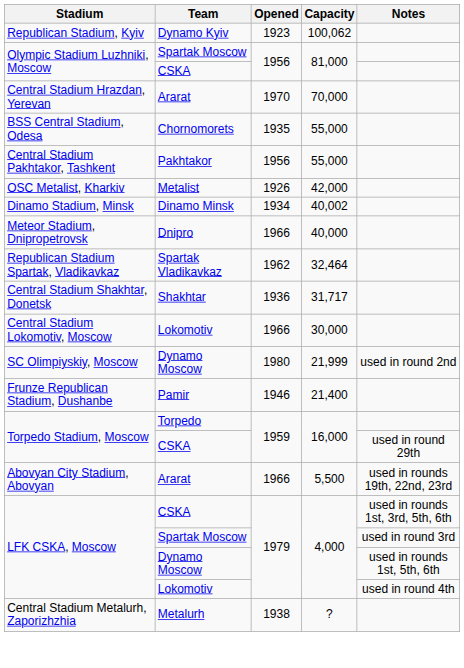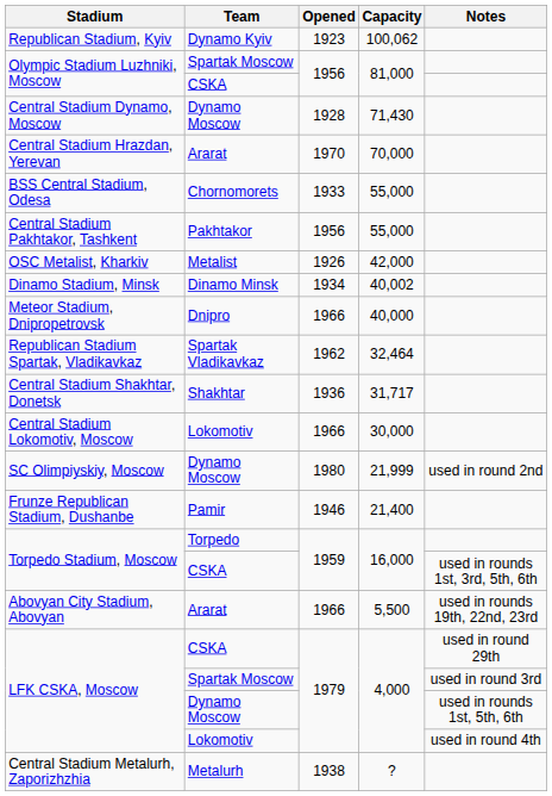 <table class="wikitable" style="text-align:center">
 <tr>
 <th>Stadium</th>
 <th>Team</th>
 <th>Opened</th>
 <th>Capacity</th>
 <th>Notes</th>
 </tr>
 <tr>
 <td align=left><a href='#'>Republican Stadium</a>, <a href='#'>Kyiv</a></td>
 <td align=left><a href='#'>Dynamo Kyiv</a></td>
 <td>1923</td>
 <td>100,062</td>
 <td></td>
 </tr>
 <tr>
 <td align=left rowspan=2><a href='#'>Olympic Stadium Luzhniki</a>, <a href='#'>Moscow</a></td>
 <td align=left><a href='#'>Spartak Moscow</a></td>
 <td rowspan=2>1956</td>
 <td rowspan=2>81,000</td>
 <td></td>
 </tr>
 <tr>
 <td align=left><a href='#'>CSKA</a></td>
 <td></td>
 </tr>
 <tr>
+<td align=left><a href='#'>Central Stadium Dynamo</a>, <a href='#'>Moscow</a></td>
+<td align=left><a href='#'>Dynamo Moscow</a></td>
+<td>1928</td>
+<td>71,430</td>
+<td></td>
+</tr>
+<tr>
 <td align=left><a href='#'>Central Stadium Hrazdan</a>, <a href='#'>Yerevan</a></td>
 <td align=left><a href='#'>Ararat</a></td>
 <td>1970</td>
 <td>70,000</td>
 <td></td>
 </tr>
 <tr>
 <td align=left><a href='#'>BSS Central Stadium</a>, <a href='#'>Odesa</a></td>
 <td align=left><a href='#'>Chornomorets</a></td>
-<td>1935</td>
+<td>1933</td>
 <td>55,000</td>
 <td></td>
 </tr>
 <tr>
 <td align=left><a href='#'>Central Stadium Pakhtakor</a>, <a href='#'>Tashkent</a></td>
 <td align=left><a href='#'>Pakhtakor</a></td>
 <td>1956</td>
 <td>55,000</td>
 <td></td>
 </tr>
 <tr>
 <td align=left><a href='#'>OSC Metalist</a>, <a href='#'>Kharkiv</a></td>
 <td align=left><a href='#'>Metalist</a></td>
 <td>1926</td>
 <td>42,000</td>
 <td></td>
 </tr>
 <tr>
 <td align=left><a href='#'>Dinamo Stadium</a>, <a href='#'>Minsk</a></td>
 <td align=left><a href='#'>Dinamo Minsk</a></td>
 <td>1934</td>
 <td>40,002</td>
 <td></td>
 </tr>
 <tr>
 <td align=left><a href='#'>Meteor Stadium</a>, <a href='#'>Dnipropetrovsk</a></td>
 <td align=left><a href='#'>Dnipro</a></td>
 <td>1966</td>
 <td>40,000</td>
 <td></td>
 </tr>
 <tr>
 <td align=left><a href='#'>Republican Stadium Spartak</a>, <a href='#'>Vladikavkaz</a></td>
 <td align=left><a href='#'>Spartak Vladikavkaz</a></td>
 <td>1962</td>
 <td>32,464</td>
 <td></td>
 </tr>
 <tr>
 <td align=left><a href='#'>Central Stadium Shakhtar</a>, <a href='#'>Donetsk</a></td>
 <td align=left><a href='#'>Shakhtar</a></td>
 <td>1936</td>
 <td>31,717</td>
 <td></td>
 </tr>
 <tr>
 <td align=left><a href='#'>Central Stadium Lokomotiv</a>, <a href='#'>Moscow</a></td>
 <td align=left><a href='#'>Lokomotiv</a></td>
 <td>1966</td>
 <td>30,000</td>
 <td></td>
 </tr>
 <tr>
 <td align=left><a href='#'>SC Olimpiyskiy</a>, <a href='#'>Moscow</a></td>
 <td align=left><a href='#'>Dynamo Moscow</a></td>
 <td>1980</td>
 <td>21,999</td>
 <td>used in round 2nd</td>
 </tr>
 <tr>
 <td align=left><a href='#'>Frunze Republican Stadium</a>, <a href='#'>Dushanbe</a></td>
 <td align=left><a href='#'>Pamir</a></td>
 <td>1946</td>
 <td>21,400</td>
 <td></td>
 </tr>
 <tr>
 <td align=left rowspan=2><a href='#'>Torpedo Stadium</a>, <a href='#'>Moscow</a></td>
 <td align=left><a href='#'>Torpedo</a></td>
 <td rowspan=2>1959</td>
 <td rowspan=2>16,000</td>
 <td></td>
 </tr>
 <tr>
 <td align=left><a href='#'>CSKA</a></td>
-<td>used in round 29th</td>
+<td>used in rounds 1st, 3rd, 5th, 6th</td>
 </tr>
 <tr>
 <td align=left><a href='#'>Abovyan City Stadium</a>, <a href='#'>Abovyan</a></td>
 <td align=left><a href='#'>Ararat</a></td>
 <td>1966</td>
 <td>5,500</td>
 <td>used in rounds 19th, 22nd, 23rd</td>
 </tr>
 <tr>
 <td align=left rowspan=4><a href='#'>LFK CSKA</a>, <a href='#'>Moscow</a></td>
 <td align=left><a href='#'>CSKA</a></td>
 <td rowspan=4>1979</td>
 <td rowspan=4>4,000</td>
-<td>used in rounds 1st, 3rd, 5th, 6th</td>
+<td>used in round 29th</td>
 </tr>
 <tr>
 <td align=left><a href='#'>Spartak Moscow</a></td>
 <td>used in round 3rd</td>
 </tr>
 <tr>
 <td align=left><a href='#'>Dynamo Moscow</a></td>
 <td>used in rounds 1st, 5th, 6th</td>
 </tr>
 <tr>
 <td align=left><a href='#'>Lokomotiv</a></td>
 <td>used in round 4th</td>
 </tr>
 <tr>
 <td align=left>Central Stadium Metalurh, <a href='#'>Zaporizhzhia</a></td>
 <td align=left><a href='#'>Metalurh</a></td>
 <td>1938</td>
 <td>?</td>
 <td></td>
 </tr>
 </table>
